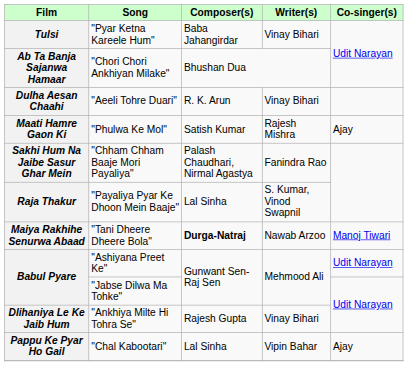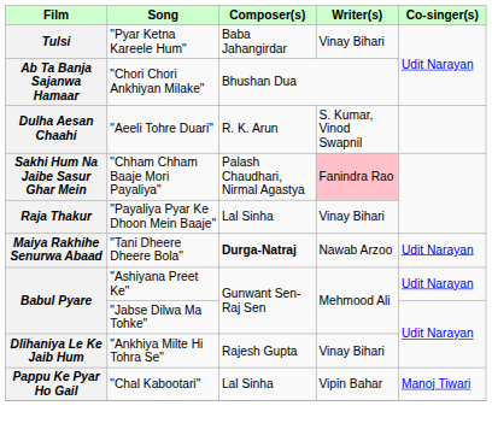 <table class="wikitable plainrowheaders" width="100%" textcolor:#000;">
 <tr style="background:#cfc; text-align:center;">
 <td scope="col" width=21%><strong>Film</strong></td>
 <td scope="col" width=23%><strong>Song</strong></td>
 <td scope="col" width=20%><strong>Composer(s)</strong></td>
 <td scope="col" width=17%><strong>Writer(s)</strong></td>
 <td scope="col" width=18%><strong>Co-singer(s)</strong></td>
 </tr>
 <tr>
 <th scope="row"><em>Tulsi</em></th>
 <td>"Pyar Ketna Kareele Hum"</td>
 <td>Baba Jahangirdar</td>
 <td>Vinay Bihari</td>
 <td rowspan="2"><a href='#'>Udit Narayan</a></td>
 </tr>
 <tr>
 <th scope="row"><em>Ab Ta Banja Sajanwa Hamaar</em></th>
 <td>"Chori Chori Ankhiyan Milake"</td>
 <td colspan="2">Bhushan Dua</td>
 </tr>
 <tr>
 <th scope="row"><em>Dulha Aesan Chaahi</em></th>
 <td>"Aeeli Tohre Duari"</td>
 <td>R. K. Arun</td>
-<td>Vinay Bihari</td>
+<td>S. Kumar, Vinod Swapnil</td>
 <td></td>
-</tr>
-<tr>
-<th scope="row"><em>Maati Hamre Gaon Ki</em></th>
-<td>"Phulwa Ke Mol"</td>
-<td>Satish Kumar</td>
-<td>Rajesh Mishra</td>
-<td>Ajay</td>
 </tr>
 <tr>
 <th scope="row"><em>Sakhi Hum Na Jaibe Sasur Ghar Mein</em></th>
 <td>"Chham Chham Baaje Mori Payaliya"</td>
 <td>Palash Chaudhari, Nirmal Agastya</td>
-<td>Fanindra Rao</td>
+<td style="background: pink;">Fanindra Rao</td>
 <td rowspan="2"></td>
 </tr>
 <tr>
 <th scope="row"><em>Raja Thakur</em></th>
 <td>"Payaliya Pyar Ke Dhoon Mein Baaje"</td>
 <td>Lal Sinha</td>
-<td>S. Kumar, Vinod Swapnil</td>
+<td>Vinay Bihari</td>
 </tr>
 <tr>
 <th scope="row"><em>Maiya Rakhihe Senurwa Abaad</em></th>
 <td>"Tani Dheere Dheere Bola"</td>
 <td><strong>Durga-Natraj</strong></td>
 <td>Nawab Arzoo</td>
-<td><a href='#'>Manoj Tiwari</a></td>
+<td><a href='#'>Udit Narayan</a></td>
 </tr>
 <tr>
 <th scope="row" rowspan="2"><em>Babul Pyare</em></th>
 <td>"Ashiyana Preet Ke"</td>
 <td rowspan="2">Gunwant Sen-Raj Sen</td>
 <td rowspan="2">Mehmood Ali</td>
 <td><a href='#'>Udit Narayan</a></td>
 </tr>
 <tr>
 <td>"Jabse Dilwa Ma Tohke"</td>
 <td rowspan="2"><a href='#'>Udit Narayan</a></td>
 </tr>
 <tr>
 <th scope="row"><em>Dlihaniya Le Ke Jaib Hum</em></th>
 <td>"Ankhiya Milte Hi Tohra Se"</td>
 <td>Rajesh Gupta</td>
 <td>Vinay Bihari</td>
 </tr>
 <tr>
 <th scope="row"><em>Pappu Ke Pyar Ho Gail</em></th>
 <td>"Chal Kabootari"</td>
 <td>Lal Sinha</td>
 <td>Vipin Bahar</td>
-<td>Ajay</td>
+<td><a href='#'>Manoj Tiwari</a></td>
 </tr>
 <tr>
 </tr>
 </table>
